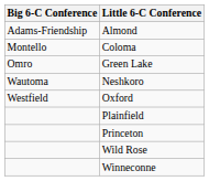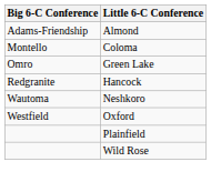 <table class="wikitable">
 <tr>
 <th>Big 6-C Conference</th>
 <th>Little 6-C Conference</th>
 </tr>
 <tr>
 <td>Adams-Friendship</td>
 <td>Almond</td>
 </tr>
 <tr>
 <td>Montello</td>
 <td>Coloma</td>
 </tr>
 <tr>
 <td>Omro</td>
 <td>Green Lake</td>
 </tr>
 <tr>
+<td>Redgranite</td>
+<td>Hancock</td>
+</tr>
+<tr>
 <td>Wautoma</td>
 <td>Neshkoro</td>
 </tr>
 <tr>
 <td>Westfield</td>
 <td>Oxford</td>
 </tr>
 <tr>
 <td></td>
 <td>Plainfield</td>
 </tr>
 <tr>
 <td></td>
-<td>Princeton</td>
-</tr>
-<tr>
-<td></td>
 <td>Wild Rose</td>
 </tr>
-<tr>
-<td></td>
-<td>Winneconne</td>
-</tr>
 </table>
